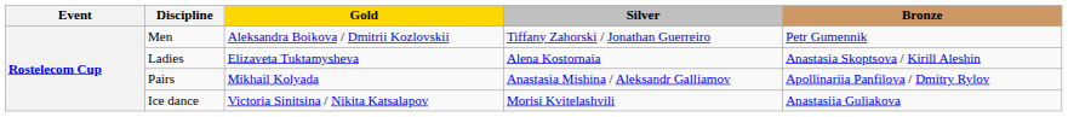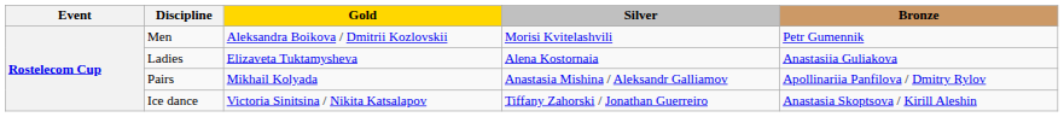 <table class="wikitable unsortable" style="text-align:left; width:100%">
 <tr>
 <th scope="col" style="width:10%">Event</th>
 <th scope="col" style="width:5%">Discipline</th>
 <td scope="col" style="text-align:center; width:20%; background:gold"><strong>Gold</strong></td>
 <td scope="col" style="text-align:center; width:20%; background:silver"><strong>Silver</strong></td>
 <td scope="col" style="text-align:center; width:20%; background:#c96"><strong>Bronze</strong></td>
 </tr>
 <tr>
 <th scope="row" style="text-align:left" rowspan="4"> <a href='#'>Rostelecom Cup</a></th>
 <td>Men</td>
 <td> <a href='#'>Aleksandra Boikova</a> / <a href='#'>Dmitrii Kozlovskii</a></td>
-<td> <a href='#'>Tiffany Zahorski</a> / <a href='#'>Jonathan Guerreiro</a></td>
+<td> <a href='#'>Morisi Kvitelashvili</a></td>
 <td> <a href='#'>Petr Gumennik</a></td>
 </tr>
 <tr>
 <td>Ladies</td>
 <td> <a href='#'>Elizaveta Tuktamysheva</a></td>
 <td> <a href='#'>Alena Kostornaia</a></td>
-<td> <a href='#'>Anastasia Skoptsova</a> / <a href='#'>Kirill Aleshin</a></td>
+<td> <a href='#'>Anastasiia Guliakova</a></td>
 </tr>
 <tr>
 <td>Pairs</td>
 <td> <a href='#'>Mikhail Kolyada</a></td>
 <td> <a href='#'>Anastasia Mishina</a> / <a href='#'>Aleksandr Galliamov</a></td>
 <td> <a href='#'>Apollinariia Panfilova</a> / <a href='#'>Dmitry Rylov</a></td>
 </tr>
 <tr>
 <td>Ice dance</td>
 <td> <a href='#'>Victoria Sinitsina</a> / <a href='#'>Nikita Katsalapov</a></td>
-<td> <a href='#'>Morisi Kvitelashvili</a></td>
-<td> <a href='#'>Anastasiia Guliakova</a></td>
+<td> <a href='#'>Tiffany Zahorski</a> / <a href='#'>Jonathan Guerreiro</a></td>
+<td> <a href='#'>Anastasia Skoptsova</a> / <a href='#'>Kirill Aleshin</a></td>
 </tr>
 </table>
